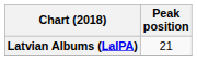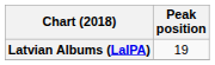 <table class="wikitable plainrowheaders" style="text-align:center">
 <tr>
 <th scope="col">Chart (2018)</th>
 <th scope="col">Peak<br>position</th>
 </tr>
 <tr>
 <th scope="row">Latvian Albums (<a href='#'>LaIPA</a>)</th>
-<td>21</td>
+<td>19</td>
 </tr>
 <tr>
 </tr>
 </table>
